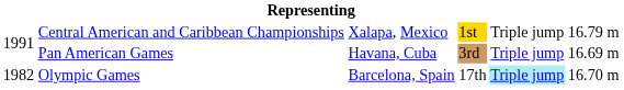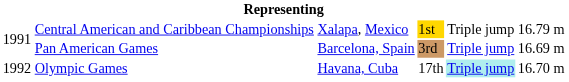 <table>
 <tr>
 <th colspan="6">Representing </th>
 </tr>
 <tr>
 <td rowspan=2>1991</td>
 <td><a href='#'>Central American and Caribbean Championships</a></td>
 <td><a href='#'>Xalapa</a>, <a href='#'>Mexico</a></td>
 <td bgcolor="gold">1st</td>
 <td>Triple jump</td>
 <td>16.79 m</td>
 </tr>
 <tr>
 <td><a href='#'>Pan American Games</a></td>
-<td><a href='#'>Havana, Cuba</a></td>
+<td><a href='#'>Barcelona, Spain</a></td>
 <td bgcolor="cc9966">3rd</td>
 <td><a href='#'>Triple jump</a></td>
 <td>16.69 m</td>
 </tr>
 <tr>
-<td>1982</td>
+<td>1992</td>
 <td><a href='#'>Olympic Games</a></td>
-<td><a href='#'>Barcelona, Spain</a></td>
+<td><a href='#'>Havana, Cuba</a></td>
 <td>17th</td>
 <td style="background: paleturquoise;"><a href='#'>Triple jump</a></td>
 <td>16.70 m</td>
 </tr>
 </table>
